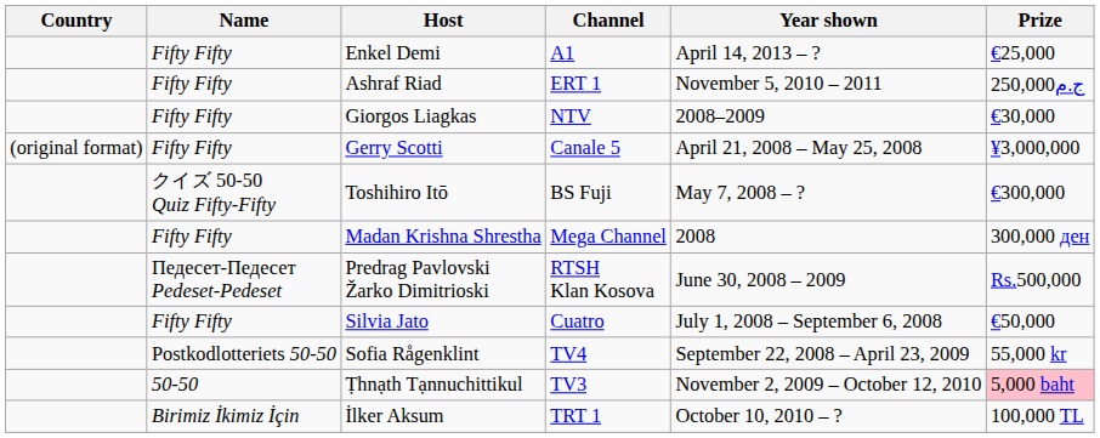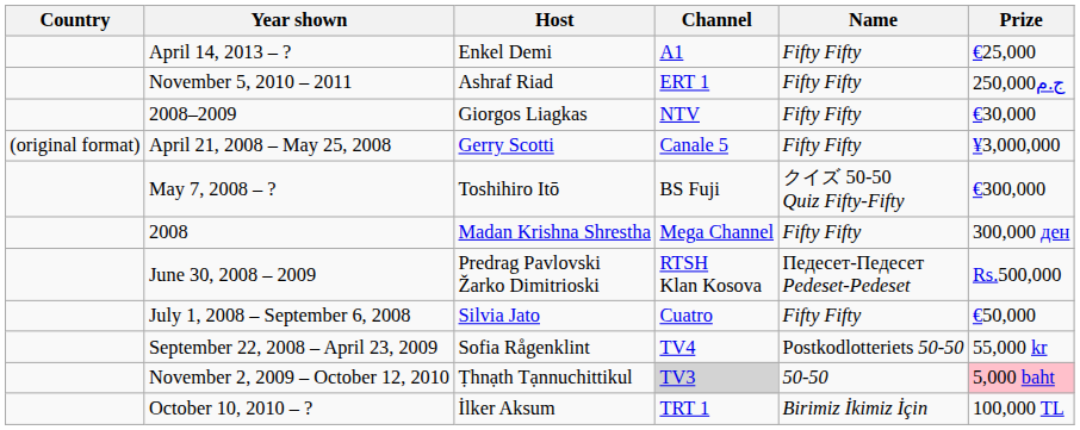 <table class="wikitable">
 <tr>
 <th>Country</th>
-<th>Name</th>
+<th>Year shown</th>
 <th>Host</th>
 <th>Channel</th>
-<th>Year shown</th>
+<th>Name</th>
 <th>Prize</th>
 </tr>
 <tr>
 <td><br></td>
-<td><em>Fifty Fifty</em></td>
+<td>April 14, 2013 – ?</td>
 <td>Enkel Demi</td>
 <td><a href='#'>A1</a></td>
-<td>April 14, 2013 – ?</td>
+<td><em>Fifty Fifty</em></td>
 <td><a href='#'>€</a>25,000</td>
 </tr>
 <tr>
 <td></td>
-<td><em>Fifty Fifty</em></td>
+<td>November 5, 2010 – 2011</td>
 <td>Ashraf Riad</td>
 <td><a href='#'>ERT 1</a></td>
-<td>November 5, 2010 – 2011</td>
+<td><em>Fifty Fifty</em></td>
 <td><a href='#'>ج.م</a>250,000</td>
 </tr>
 <tr>
 <td></td>
-<td><em>Fifty Fifty</em></td>
+<td>2008–2009</td>
 <td>Giorgos Liagkas</td>
 <td><a href='#'>NTV</a></td>
-<td>2008–2009</td>
+<td><em>Fifty Fifty</em></td>
 <td><a href='#'>€</a>30,000</td>
 </tr>
 <tr>
 <td> (original format)</td>
-<td><em>Fifty Fifty</em></td>
+<td>April 21, 2008 – May 25, 2008</td>
 <td><a href='#'>Gerry Scotti</a></td>
 <td><a href='#'>Canale 5</a></td>
-<td>April 21, 2008 – May 25, 2008</td>
+<td><em>Fifty Fifty</em></td>
 <td><a href='#'>¥</a>3,000,000</td>
 </tr>
 <tr>
 <td></td>
-<td>クイズ 50-50<br><em>Quiz Fifty-Fifty</em></td>
+<td>May 7, 2008 – ?</td>
 <td>Toshihiro Itō</td>
 <td>BS Fuji</td>
-<td>May 7, 2008 – ?</td>
+<td>クイズ 50-50<br><em>Quiz Fifty-Fifty</em></td>
 <td><a href='#'>€</a>300,000</td>
 </tr>
 <tr>
 <td></td>
-<td><em>Fifty Fifty</em></td>
+<td>2008</td>
 <td><a href='#'>Madan Krishna Shrestha</a></td>
 <td><a href='#'>Mega Channel</a></td>
-<td>2008</td>
+<td><em>Fifty Fifty</em></td>
 <td>300,000 <a href='#'>ден</a></td>
 </tr>
 <tr>
 <td></td>
-<td>Педесет-Педесет<br><em>Pedeset-Pedeset</em></td>
+<td>June 30, 2008 – 2009</td>
 <td>Predrag Pavlovski<br>Žarko Dimitrioski</td>
 <td><a href='#'>RTSH</a><br>Klan Kosova</td>
-<td>June 30, 2008 – 2009</td>
+<td>Педесет-Педесет<br><em>Pedeset-Pedeset</em></td>
 <td><a href='#'>Rs.</a>500,000</td>
 </tr>
 <tr>
 <td></td>
-<td><em>Fifty Fifty</em></td>
+<td>July 1, 2008 – September 6, 2008</td>
 <td><a href='#'>Silvia Jato</a></td>
 <td><a href='#'>Cuatro</a></td>
-<td>July 1, 2008 – September 6, 2008</td>
+<td><em>Fifty Fifty</em></td>
 <td><a href='#'>€</a>50,000</td>
 </tr>
 <tr>
 <td></td>
-<td>Postkodlotteriets <em>50-50</em></td>
+<td>September 22, 2008 – April 23, 2009</td>
 <td>Sofia Rågenklint</td>
 <td><a href='#'>TV4</a></td>
-<td>September 22, 2008 – April 23, 2009</td>
+<td>Postkodlotteriets <em>50-50</em></td>
 <td>55,000 <a href='#'>kr</a></td>
 </tr>
 <tr>
 <td></td>
+<td>November 2, 2009 – October 12, 2010</td>
+<td>Ṭhnạth Tạnnuchittikul</td>
+<td style="background: lightgrey;"><a href='#'>TV3</a></td>
 <td><em>50-50</em></td>
-<td>Ṭhnạth Tạnnuchittikul</td>
-<td><a href='#'>TV3</a></td>
-<td>November 2, 2009 – October 12, 2010</td>
 <td style="background: pink;">5,000 <a href='#'>baht</a></td>
 </tr>
 <tr>
 <td></td>
-<td><em>Birimiz İkimiz İçin</em></td>
+<td>October 10, 2010 – ?</td>
 <td>İlker Aksum</td>
 <td><a href='#'>TRT 1</a></td>
-<td>October 10, 2010 – ?</td>
+<td><em>Birimiz İkimiz İçin</em></td>
 <td>100,000 <a href='#'>TL</a></td>
 </tr>
 </table>
